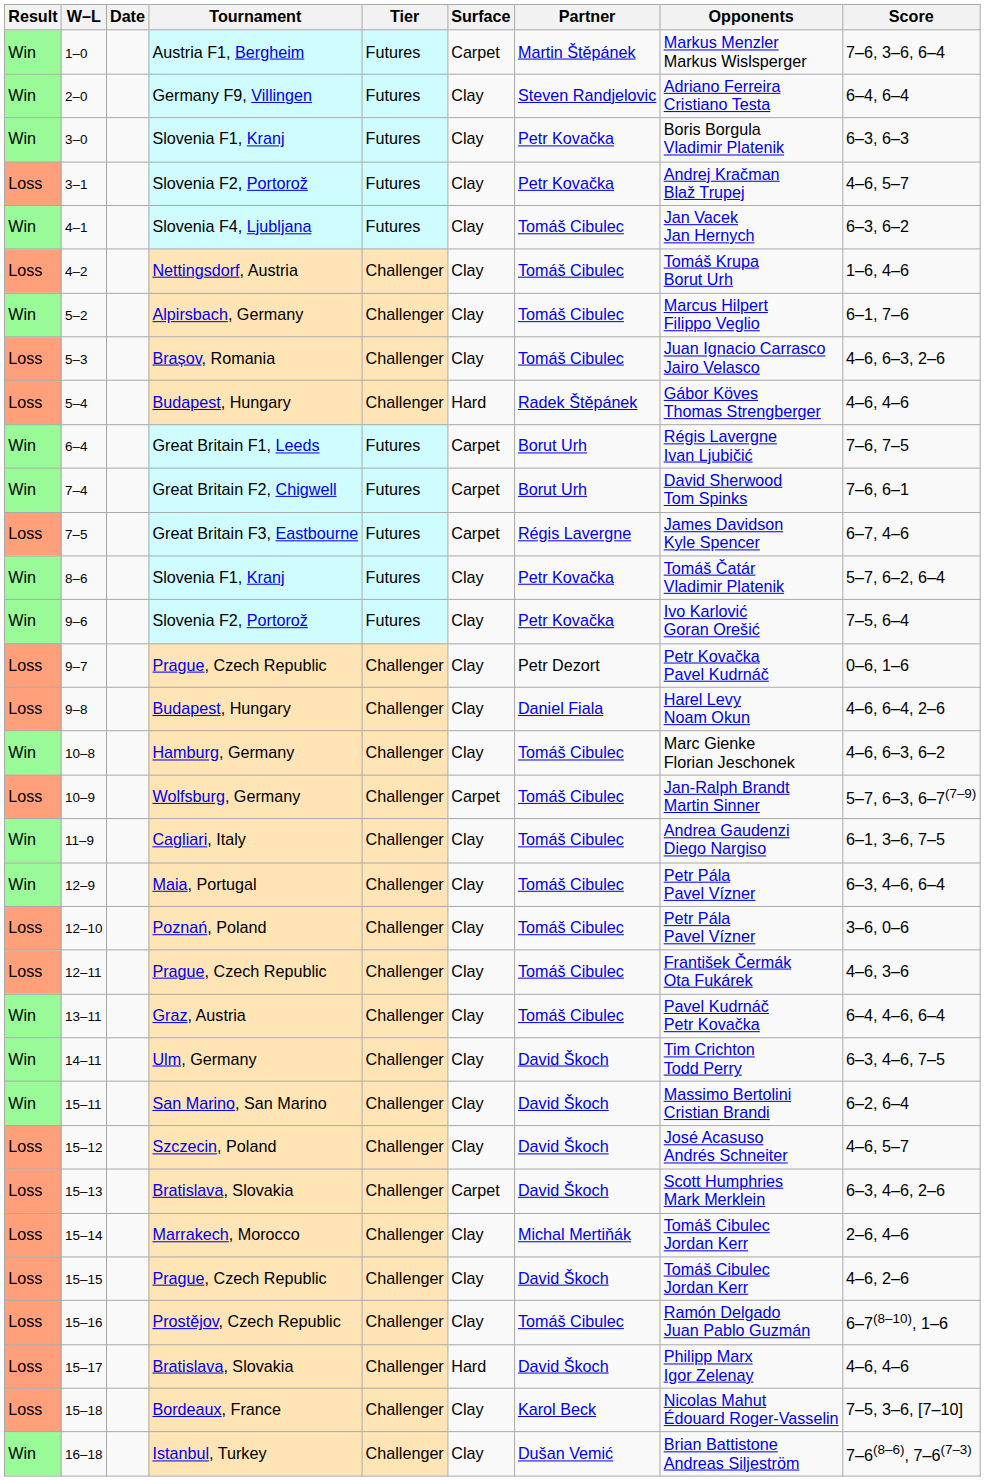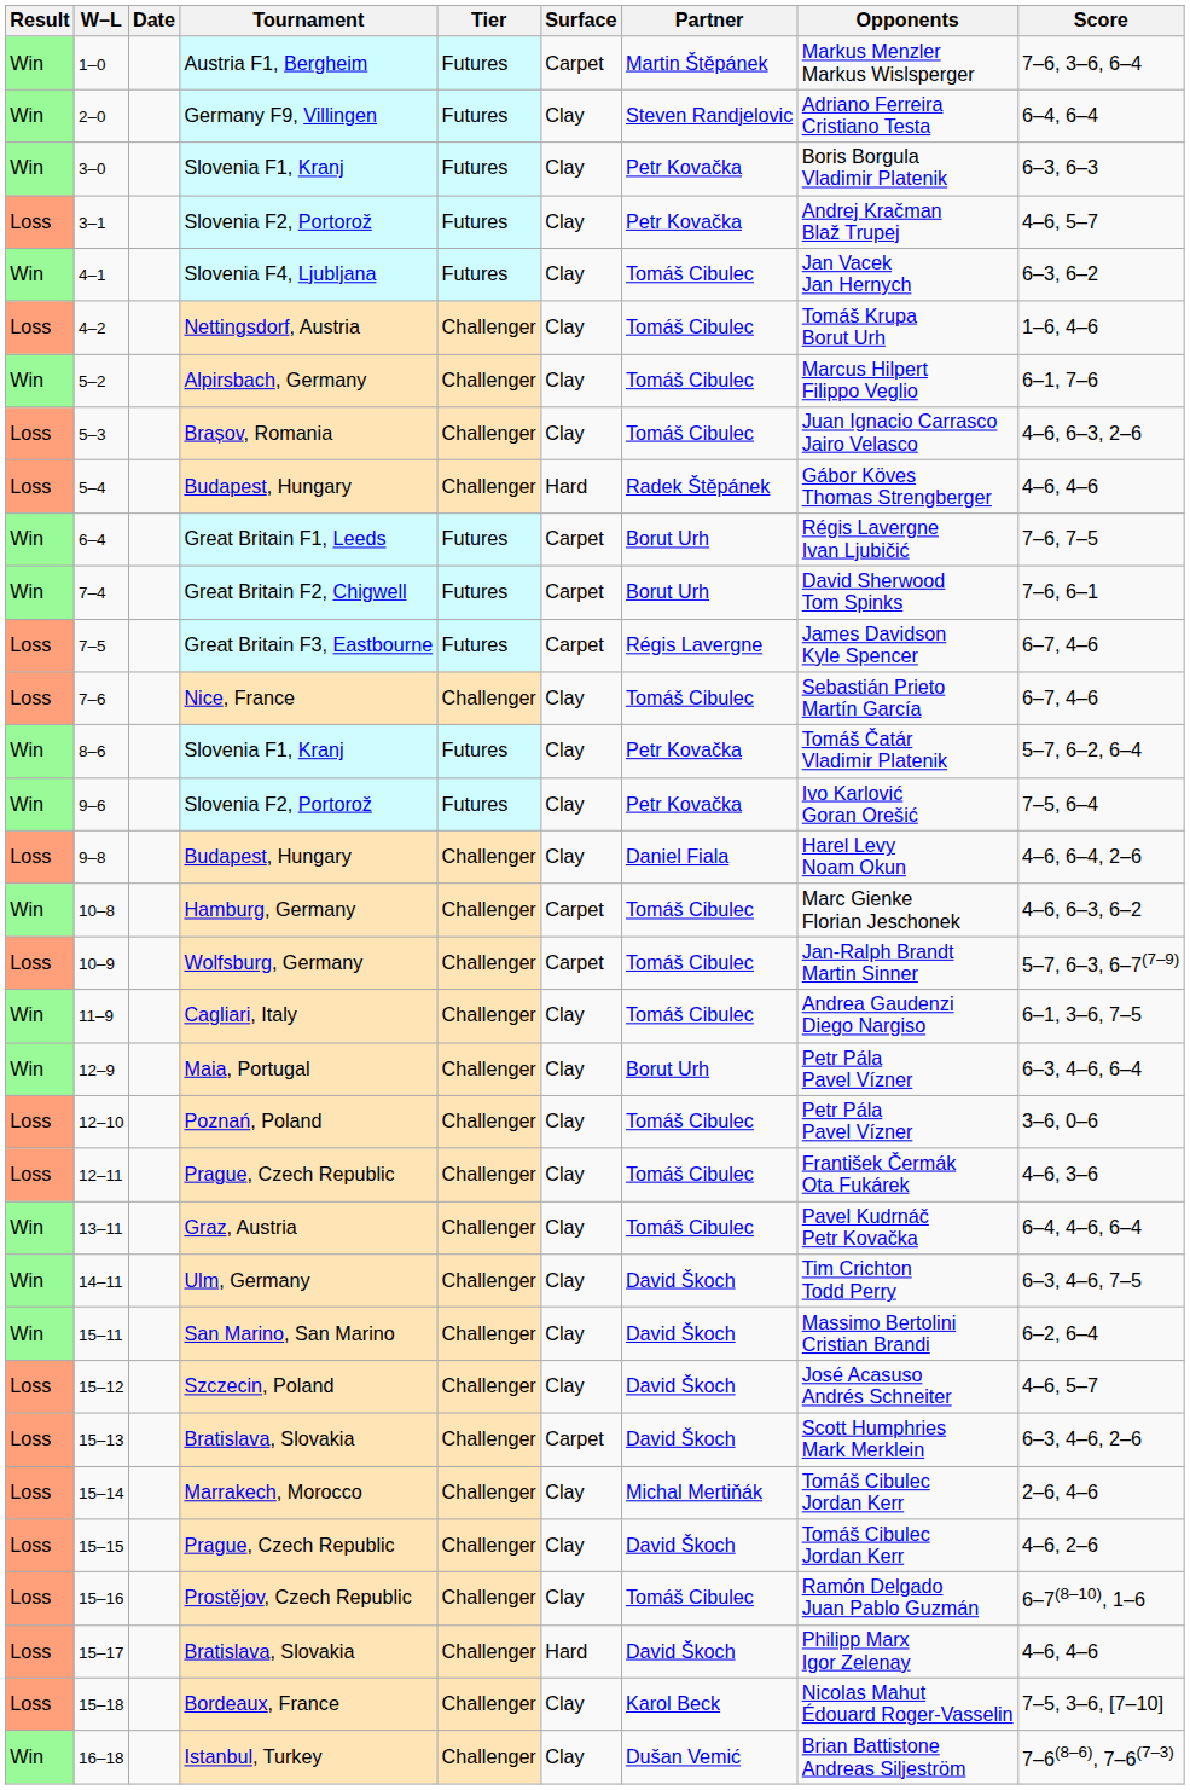 <table class="sortable wikitable">
 <tr>
 <th>Result</th>
 <th class="unsortable">W–L</th>
 <th>Date</th>
 <th>Tournament</th>
 <th>Tier</th>
 <th>Surface</th>
 <th>Partner</th>
 <th>Opponents</th>
 <th class="unsortable">Score</th>
 </tr>
 <tr>
 <td style="background:#98fb98;">Win</td>
 <td><small>1–0</small></td>
 <td></td>
 <td style="background:#cffcff;">Austria F1, <a href='#'>Bergheim</a></td>
 <td style="background:#cffcff;">Futures</td>
 <td>Carpet</td>
 <td> <a href='#'>Martin Štěpánek</a></td>
 <td> <a href='#'>Markus Menzler</a> <br>  Markus Wislsperger</td>
 <td>7–6, 3–6, 6–4</td>
 </tr>
 <tr>
 <td style="background:#98fb98;">Win</td>
 <td><small>2–0</small></td>
 <td></td>
 <td style="background:#cffcff;">Germany F9, <a href='#'>Villingen</a></td>
 <td style="background:#cffcff;">Futures</td>
 <td>Clay</td>
 <td> <a href='#'>Steven Randjelovic</a></td>
 <td> <a href='#'>Adriano Ferreira</a> <br>  <a href='#'>Cristiano Testa</a></td>
 <td>6–4, 6–4</td>
 </tr>
 <tr>
 <td style="background:#98fb98;">Win</td>
 <td><small>3–0</small></td>
 <td></td>
 <td style="background:#cffcff;">Slovenia F1, <a href='#'>Kranj</a></td>
 <td style="background:#cffcff;">Futures</td>
 <td>Clay</td>
 <td> <a href='#'>Petr Kovačka</a></td>
 <td> Boris Borgula <br>  <a href='#'>Vladimir Platenik</a></td>
 <td>6–3, 6–3</td>
 </tr>
 <tr>
 <td style="background:#ffa07a;">Loss</td>
 <td><small>3–1</small></td>
 <td></td>
 <td style="background:#cffcff;">Slovenia F2, <a href='#'>Portorož</a></td>
 <td style="background:#cffcff;">Futures</td>
 <td>Clay</td>
 <td> <a href='#'>Petr Kovačka</a></td>
 <td> <a href='#'>Andrej Kračman</a> <br>  <a href='#'>Blaž Trupej</a></td>
 <td>4–6, 5–7</td>
 </tr>
 <tr>
 <td style="background:#98fb98;">Win</td>
 <td><small>4–1</small></td>
 <td></td>
 <td style="background:#cffcff;">Slovenia F4, <a href='#'>Ljubljana</a></td>
 <td style="background:#cffcff;">Futures</td>
 <td>Clay</td>
 <td> <a href='#'>Tomáš Cibulec</a></td>
 <td> <a href='#'>Jan Vacek</a> <br>  <a href='#'>Jan Hernych</a></td>
 <td>6–3, 6–2</td>
 </tr>
 <tr>
 <td style="background:#ffa07a;">Loss</td>
 <td><small>4–2</small></td>
 <td></td>
 <td style="background:moccasin;"><a href='#'>Nettingsdorf</a>, Austria</td>
 <td style="background:moccasin;">Challenger</td>
 <td>Clay</td>
 <td> <a href='#'>Tomáš Cibulec</a></td>
 <td> <a href='#'>Tomáš Krupa</a> <br>  <a href='#'>Borut Urh</a></td>
 <td>1–6, 4–6</td>
 </tr>
 <tr>
 <td style="background:#98fb98;">Win</td>
 <td><small>5–2</small></td>
 <td></td>
 <td style="background:moccasin;"><a href='#'>Alpirsbach</a>, Germany</td>
 <td style="background:moccasin;">Challenger</td>
 <td>Clay</td>
 <td> <a href='#'>Tomáš Cibulec</a></td>
 <td> <a href='#'>Marcus Hilpert</a> <br>  <a href='#'>Filippo Veglio</a></td>
 <td>6–1, 7–6</td>
 </tr>
 <tr>
 <td style="background:#ffa07a;">Loss</td>
 <td><small>5–3</small></td>
 <td></td>
 <td style="background:moccasin;"><a href='#'>Brașov</a>, Romania</td>
 <td style="background:moccasin;">Challenger</td>
 <td>Clay</td>
 <td> <a href='#'>Tomáš Cibulec</a></td>
 <td> <a href='#'>Juan Ignacio Carrasco</a> <br>  <a href='#'>Jairo Velasco</a></td>
 <td>4–6, 6–3, 2–6</td>
 </tr>
 <tr>
 <td style="background:#ffa07a;">Loss</td>
 <td><small>5–4</small></td>
 <td></td>
 <td style="background:moccasin;"><a href='#'>Budapest</a>, Hungary</td>
 <td style="background:moccasin;">Challenger</td>
 <td>Hard</td>
 <td> <a href='#'>Radek Štěpánek</a></td>
 <td> <a href='#'>Gábor Köves</a> <br>  <a href='#'>Thomas Strengberger</a></td>
 <td>4–6, 4–6</td>
 </tr>
 <tr>
 <td style="background:#98fb98;">Win</td>
 <td><small>6–4</small></td>
 <td></td>
 <td style="background:#cffcff;">Great Britain F1, <a href='#'>Leeds</a></td>
 <td style="background:#cffcff;">Futures</td>
 <td>Carpet</td>
 <td> <a href='#'>Borut Urh</a></td>
 <td> <a href='#'>Régis Lavergne</a> <br>  <a href='#'>Ivan Ljubičić</a></td>
 <td>7–6, 7–5</td>
 </tr>
 <tr>
 <td style="background:#98fb98;">Win</td>
 <td><small>7–4</small></td>
 <td></td>
 <td style="background:#cffcff;">Great Britain F2, <a href='#'>Chigwell</a></td>
 <td style="background:#cffcff;">Futures</td>
 <td>Carpet</td>
 <td> <a href='#'>Borut Urh</a></td>
 <td> <a href='#'>David Sherwood</a> <br>  <a href='#'>Tom Spinks</a></td>
 <td>7–6, 6–1</td>
 </tr>
 <tr>
 <td style="background:#ffa07a;">Loss</td>
 <td><small>7–5</small></td>
 <td></td>
 <td style="background:#cffcff;">Great Britain F3, <a href='#'>Eastbourne</a></td>
 <td style="background:#cffcff;">Futures</td>
 <td>Carpet</td>
 <td> <a href='#'>Régis Lavergne</a></td>
 <td> <a href='#'>James Davidson</a> <br>  <a href='#'>Kyle Spencer</a></td>
 <td>6–7, 4–6</td>
 </tr>
 <tr>
+<td style="background:#ffa07a;">Loss</td>
+<td><small>7–6</small></td>
+<td></td>
+<td style="background:moccasin;"><a href='#'>Nice</a>, France</td>
+<td style="background:moccasin;">Challenger</td>
+<td>Clay</td>
+<td> <a href='#'>Tomáš Cibulec</a></td>
+<td> <a href='#'>Sebastián Prieto</a> <br>  <a href='#'>Martín García</a></td>
+<td>6–7, 4–6</td>
+</tr>
+<tr>
 <td style="background:#98fb98;">Win</td>
 <td><small>8–6</small></td>
 <td></td>
 <td style="background:#cffcff;">Slovenia F1, <a href='#'>Kranj</a></td>
 <td style="background:#cffcff;">Futures</td>
 <td>Clay</td>
 <td> <a href='#'>Petr Kovačka</a></td>
 <td> <a href='#'>Tomáš Čatár</a> <br>  <a href='#'>Vladimir Platenik</a></td>
 <td>5–7, 6–2, 6–4</td>
 </tr>
 <tr>
 <td style="background:#98fb98;">Win</td>
 <td><small>9–6</small></td>
 <td></td>
 <td style="background:#cffcff;">Slovenia F2, <a href='#'>Portorož</a></td>
 <td style="background:#cffcff;">Futures</td>
 <td>Clay</td>
 <td> <a href='#'>Petr Kovačka</a></td>
 <td> <a href='#'>Ivo Karlović</a> <br>  <a href='#'>Goran Orešić</a></td>
 <td>7–5, 6–4</td>
 </tr>
 <tr>
 <td style="background:#ffa07a;">Loss</td>
-<td><small>9–7</small></td>
-<td></td>
-<td style="background:moccasin;"><a href='#'>Prague</a>, Czech Republic</td>
-<td style="background:moccasin;">Challenger</td>
-<td>Clay</td>
-<td> Petr Dezort</td>
-<td> <a href='#'>Petr Kovačka</a> <br>  <a href='#'>Pavel Kudrnáč</a></td>
-<td>0–6, 1–6</td>
-</tr>
-<tr>
-<td style="background:#ffa07a;">Loss</td>
 <td><small>9–8</small></td>
 <td></td>
 <td style="background:moccasin;"><a href='#'>Budapest</a>, Hungary</td>
 <td style="background:moccasin;">Challenger</td>
 <td>Clay</td>
 <td> <a href='#'>Daniel Fiala</a></td>
 <td> <a href='#'>Harel Levy</a> <br>  <a href='#'>Noam Okun</a></td>
 <td>4–6, 6–4, 2–6</td>
 </tr>
 <tr>
 <td style="background:#98fb98;">Win</td>
 <td><small>10–8</small></td>
 <td></td>
 <td style="background:moccasin;"><a href='#'>Hamburg</a>, Germany</td>
 <td style="background:moccasin;">Challenger</td>
-<td>Clay</td>
+<td>Carpet</td>
 <td> <a href='#'>Tomáš Cibulec</a></td>
 <td> Marc Gienke <br>  Florian Jeschonek</td>
 <td>4–6, 6–3, 6–2</td>
 </tr>
 <tr>
 <td style="background:#ffa07a;">Loss</td>
 <td><small>10–9</small></td>
 <td></td>
 <td style="background:moccasin;"><a href='#'>Wolfsburg</a>, Germany</td>
 <td style="background:moccasin;">Challenger</td>
 <td>Carpet</td>
 <td> <a href='#'>Tomáš Cibulec</a></td>
 <td> <a href='#'>Jan-Ralph Brandt</a> <br>  <a href='#'>Martin Sinner</a></td>
 <td>5–7, 6–3, 6–7<sup>(7–9)</sup></td>
 </tr>
 <tr>
 <td style="background:#98fb98;">Win</td>
 <td><small>11–9</small></td>
 <td></td>
 <td style="background:moccasin;"><a href='#'>Cagliari</a>, Italy</td>
 <td style="background:moccasin;">Challenger</td>
 <td>Clay</td>
 <td> <a href='#'>Tomáš Cibulec</a></td>
 <td> <a href='#'>Andrea Gaudenzi</a> <br>  <a href='#'>Diego Nargiso</a></td>
 <td>6–1, 3–6, 7–5</td>
 </tr>
 <tr>
 <td style="background:#98fb98;">Win</td>
 <td><small>12–9</small></td>
 <td></td>
 <td style="background:moccasin;"><a href='#'>Maia</a>, Portugal</td>
 <td style="background:moccasin;">Challenger</td>
 <td>Clay</td>
-<td> <a href='#'>Tomáš Cibulec</a></td>
+<td> <a href='#'>Borut Urh</a></td>
 <td> <a href='#'>Petr Pála</a> <br>  <a href='#'>Pavel Vízner</a></td>
 <td>6–3, 4–6, 6–4</td>
 </tr>
 <tr>
 <td style="background:#ffa07a;">Loss</td>
 <td><small>12–10</small></td>
 <td></td>
 <td style="background:moccasin;"><a href='#'>Poznań</a>, Poland</td>
 <td style="background:moccasin;">Challenger</td>
 <td>Clay</td>
 <td> <a href='#'>Tomáš Cibulec</a></td>
 <td> <a href='#'>Petr Pála</a> <br>  <a href='#'>Pavel Vízner</a></td>
 <td>3–6, 0–6</td>
 </tr>
 <tr>
 <td style="background:#ffa07a;">Loss</td>
 <td><small>12–11</small></td>
 <td></td>
 <td style="background:moccasin;"><a href='#'>Prague</a>, Czech Republic</td>
 <td style="background:moccasin;">Challenger</td>
 <td>Clay</td>
 <td> <a href='#'>Tomáš Cibulec</a></td>
 <td> <a href='#'>František Čermák</a> <br>  <a href='#'>Ota Fukárek</a></td>
 <td>4–6, 3–6</td>
 </tr>
 <tr>
 <td style="background:#98fb98;">Win</td>
 <td><small>13–11</small></td>
 <td></td>
 <td style="background:moccasin;"><a href='#'>Graz</a>, Austria</td>
 <td style="background:moccasin;">Challenger</td>
 <td>Clay</td>
 <td> <a href='#'>Tomáš Cibulec</a></td>
 <td> <a href='#'>Pavel Kudrnáč</a> <br>  <a href='#'>Petr Kovačka</a></td>
 <td>6–4, 4–6, 6–4</td>
 </tr>
 <tr>
 <td style="background:#98fb98;">Win</td>
 <td><small>14–11</small></td>
 <td></td>
 <td style="background:moccasin;"><a href='#'>Ulm</a>, Germany</td>
 <td style="background:moccasin;">Challenger</td>
 <td>Clay</td>
 <td> <a href='#'>David Škoch</a></td>
 <td> <a href='#'>Tim Crichton</a> <br>  <a href='#'>Todd Perry</a></td>
 <td>6–3, 4–6, 7–5</td>
 </tr>
 <tr>
 <td style="background:#98fb98;">Win</td>
 <td><small>15–11</small></td>
 <td></td>
 <td style="background:moccasin;"><a href='#'>San Marino</a>, San Marino</td>
 <td style="background:moccasin;">Challenger</td>
 <td>Clay</td>
 <td> <a href='#'>David Škoch</a></td>
 <td> <a href='#'>Massimo Bertolini</a> <br>  <a href='#'>Cristian Brandi</a></td>
 <td>6–2, 6–4</td>
 </tr>
 <tr>
 <td style="background:#ffa07a;">Loss</td>
 <td><small>15–12</small></td>
 <td></td>
 <td style="background:moccasin;"><a href='#'>Szczecin</a>, Poland</td>
 <td style="background:moccasin;">Challenger</td>
 <td>Clay</td>
 <td> <a href='#'>David Škoch</a></td>
 <td> <a href='#'>José Acasuso</a> <br>  <a href='#'>Andrés Schneiter</a></td>
 <td>4–6, 5–7</td>
 </tr>
 <tr>
 <td style="background:#ffa07a;">Loss</td>
 <td><small>15–13</small></td>
 <td></td>
 <td style="background:moccasin;"><a href='#'>Bratislava</a>, Slovakia</td>
 <td style="background:moccasin;">Challenger</td>
 <td>Carpet</td>
 <td> <a href='#'>David Škoch</a></td>
 <td> <a href='#'>Scott Humphries</a> <br>  <a href='#'>Mark Merklein</a></td>
 <td>6–3, 4–6, 2–6</td>
 </tr>
 <tr>
 <td style="background:#ffa07a;">Loss</td>
 <td><small>15–14</small></td>
 <td></td>
 <td style="background:moccasin;"><a href='#'>Marrakech</a>, Morocco</td>
 <td style="background:moccasin;">Challenger</td>
 <td>Clay</td>
 <td> <a href='#'>Michal Mertiňák</a></td>
 <td> <a href='#'>Tomáš Cibulec</a> <br>  <a href='#'>Jordan Kerr</a></td>
 <td>2–6, 4–6</td>
 </tr>
 <tr>
 <td style="background:#ffa07a;">Loss</td>
 <td><small>15–15</small></td>
 <td></td>
 <td style="background:moccasin;"><a href='#'>Prague</a>, Czech Republic</td>
 <td style="background:moccasin;">Challenger</td>
 <td>Clay</td>
 <td> <a href='#'>David Škoch</a></td>
 <td> <a href='#'>Tomáš Cibulec</a> <br>  <a href='#'>Jordan Kerr</a></td>
 <td>4–6, 2–6</td>
 </tr>
 <tr>
 <td style="background:#ffa07a;">Loss</td>
 <td><small>15–16</small></td>
 <td></td>
 <td style="background:moccasin;"><a href='#'>Prostějov</a>, Czech Republic</td>
 <td style="background:moccasin;">Challenger</td>
 <td>Clay</td>
 <td> <a href='#'>Tomáš Cibulec</a></td>
 <td> <a href='#'>Ramón Delgado</a> <br>  <a href='#'>Juan Pablo Guzmán</a></td>
 <td>6–7<sup>(8–10)</sup>, 1–6</td>
 </tr>
 <tr>
 <td style="background:#ffa07a;">Loss</td>
 <td><small>15–17</small></td>
 <td></td>
 <td style="background:moccasin;"><a href='#'>Bratislava</a>, Slovakia</td>
 <td style="background:moccasin;">Challenger</td>
 <td>Hard</td>
 <td> <a href='#'>David Škoch</a></td>
 <td> <a href='#'>Philipp Marx</a> <br>  <a href='#'>Igor Zelenay</a></td>
 <td>4–6, 4–6</td>
 </tr>
 <tr>
 <td style="background:#ffa07a;">Loss</td>
 <td><small>15–18</small></td>
 <td></td>
 <td style="background:moccasin;"><a href='#'>Bordeaux</a>, France</td>
 <td style="background:moccasin;">Challenger</td>
 <td>Clay</td>
 <td> <a href='#'>Karol Beck</a></td>
 <td> <a href='#'>Nicolas Mahut</a> <br>  <a href='#'>Édouard Roger-Vasselin</a></td>
 <td>7–5, 3–6, [7–10]</td>
 </tr>
 <tr>
 <td style="background:#98fb98;">Win</td>
 <td><small>16–18</small></td>
 <td></td>
 <td style="background:moccasin;"><a href='#'>Istanbul</a>, Turkey</td>
 <td style="background:moccasin;">Challenger</td>
 <td>Clay</td>
 <td> <a href='#'>Dušan Vemić</a></td>
 <td> <a href='#'>Brian Battistone</a> <br>  <a href='#'>Andreas Siljeström</a></td>
 <td>7–6<sup>(8–6)</sup>, 7–6<sup>(7–3)</sup></td>
 </tr>
 </table>
